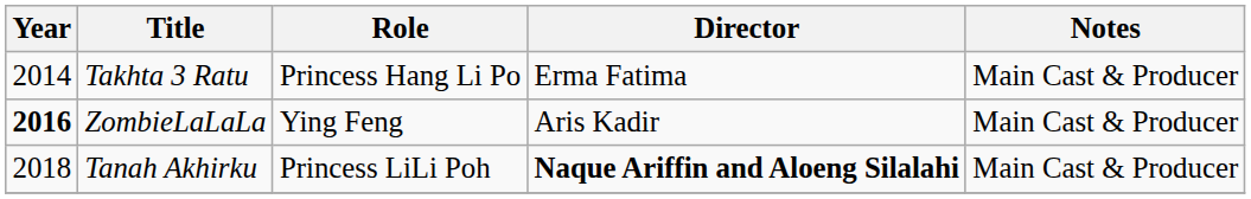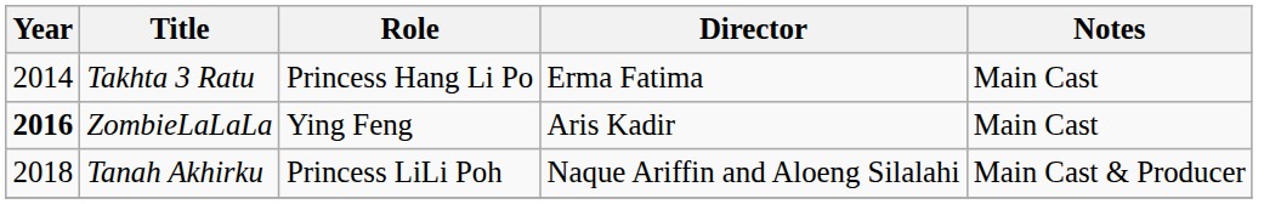 <table class="wikitable sortable">
 <tr>
 <th>Year</th>
 <th>Title</th>
 <th>Role</th>
 <th>Director</th>
 <th class="unsortable">Notes</th>
 </tr>
 <tr>
 <td>2014</td>
 <td><em>Takhta 3 Ratu</em></td>
 <td>Princess Hang Li Po</td>
 <td>Erma Fatima</td>
-<td>Main Cast & Producer</td>
+<td>Main Cast</td>
 </tr>
 <tr>
 <td><strong>2016</strong></td>
 <td><em>ZombieLaLaLa</em></td>
 <td>Ying Feng</td>
 <td>Aris Kadir</td>
-<td>Main Cast & Producer</td>
+<td>Main Cast</td>
 </tr>
 <tr>
 <td>2018</td>
 <td><em>Tanah Akhirku</em></td>
 <td>Princess LiLi Poh</td>
-<td><strong>Naque Ariffin and Aloeng Silalahi</strong></td>
+<td>Naque Ariffin and Aloeng Silalahi</td>
 <td>Main Cast & Producer</td>
 </tr>
 <tr>
 </tr>
 </table>
